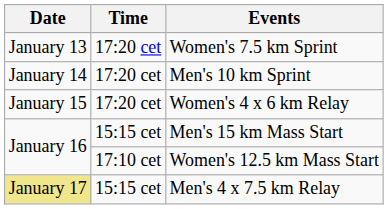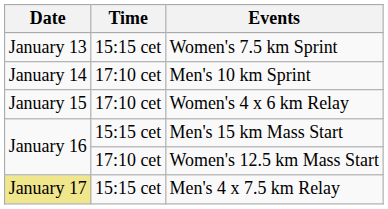 <table class="wikitable" border="1">
 <tr>
 <th>Date</th>
 <th>Time</th>
 <th>Events</th>
 </tr>
 <tr>
 <td>January 13</td>
-<td>17:20 <a href='#'>cet</a></td>
+<td>15:15 cet</td>
 <td>Women's 7.5 km Sprint</td>
 </tr>
 <tr>
 <td>January 14</td>
-<td>17:20 cet</td>
+<td>17:10 cet</td>
 <td>Men's 10 km Sprint</td>
 </tr>
 <tr>
 <td>January 15</td>
-<td>17:20 cet</td>
+<td>17:10 cet</td>
 <td>Women's 4 x 6 km Relay</td>
 </tr>
 <tr>
 <td rowspan=2>January 16</td>
 <td>15:15 cet</td>
 <td>Men's 15 km Mass Start</td>
 </tr>
 <tr>
 <td>17:10 cet</td>
 <td>Women's 12.5 km Mass Start</td>
 </tr>
 <tr>
 <td style="background: khaki;">January 17</td>
 <td>15:15 cet</td>
 <td>Men's 4 x 7.5 km Relay</td>
 </tr>
 </table>
